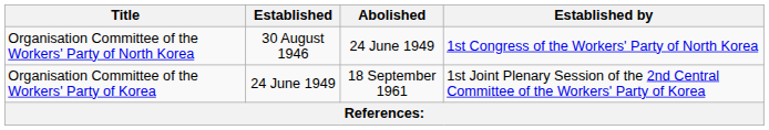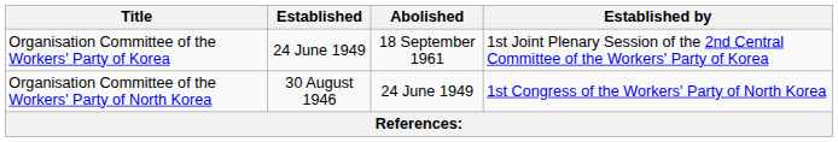 <table class="wikitable sortable">
 <tr>
 <th>Title</th>
 <th>Established</th>
 <th>Abolished</th>
 <th>Established by</th>
 </tr>
 <tr>
+<td>Organisation Committee of the <a href='#'>Workers' Party of Korea</a></td>
+<td align="center">24 June 1949</td>
+<td align="center">18 September 1961</td>
+<td>1st Joint Plenary Session of the <a href='#'>2nd Central Committee of the Workers' Party of Korea</a></td>
+</tr>
+<tr>
 <td>Organisation Committee of the <a href='#'>Workers' Party of North Korea</a></td>
 <td align="center">30 August 1946</td>
 <td align="center">24 June 1949</td>
 <td><a href='#'>1st Congress of the Workers' Party of North Korea</a></td>
 </tr>
 <tr>
-<td>Organisation Committee of the <a href='#'>Workers' Party of Korea</a></td>
-<td align="center">24 June 1949</td>
-<td align="center">18 September 1961</td>
-<td>1st Joint Plenary Session of the <a href='#'>2nd Central Committee of the Workers' Party of Korea</a></td>
-</tr>
-<tr>
 <th colspan="4" unsortable><strong>References:</strong><br></th>
 </tr>
 </table>
